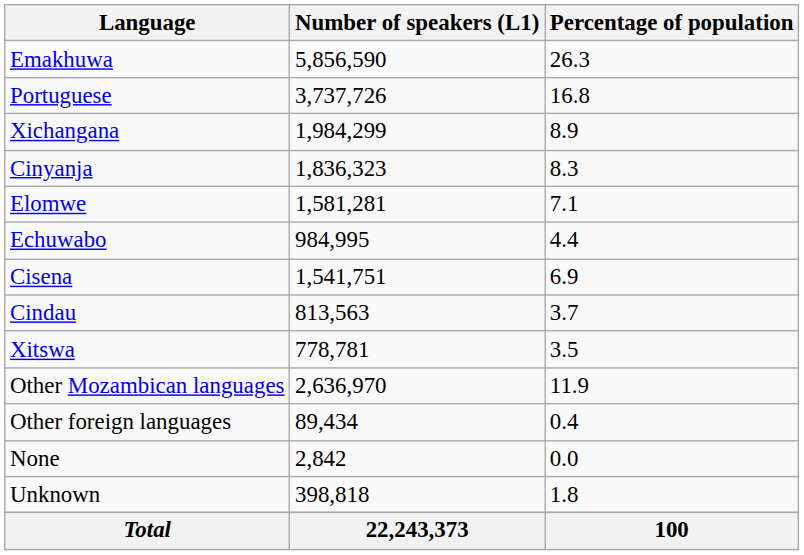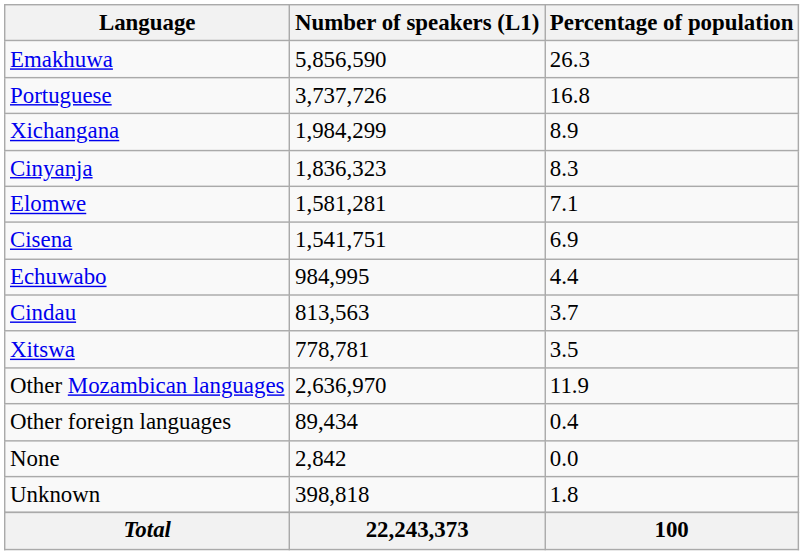 <table class="wikitable sortable">
 <tr>
 <th>Language</th>
 <th>Number of speakers (L1)</th>
 <th>Percentage of population</th>
 </tr>
 <tr>
 <td><a href='#'>Emakhuwa</a></td>
 <td>5,856,590</td>
 <td>26.3</td>
 </tr>
 <tr>
 <td><a href='#'>Portuguese</a></td>
 <td>3,737,726</td>
 <td>16.8</td>
 </tr>
 <tr>
 <td><a href='#'>Xichangana</a></td>
 <td>1,984,299</td>
 <td>8.9</td>
 </tr>
 <tr>
 <td><a href='#'>Cinyanja</a></td>
 <td>1,836,323</td>
 <td>8.3</td>
 </tr>
 <tr>
 <td><a href='#'>Elomwe</a></td>
 <td>1,581,281</td>
 <td>7.1</td>
 </tr>
 <tr>
+<td><a href='#'>Cisena</a></td>
+<td>1,541,751</td>
+<td>6.9</td>
+</tr>
+<tr>
 <td><a href='#'>Echuwabo</a></td>
 <td>984,995</td>
 <td>4.4</td>
-</tr>
-<tr>
-<td><a href='#'>Cisena</a></td>
-<td>1,541,751</td>
-<td>6.9</td>
 </tr>
 <tr>
 <td><a href='#'>Cindau</a></td>
 <td>813,563</td>
 <td>3.7</td>
 </tr>
 <tr>
 <td><a href='#'>Xitswa</a></td>
 <td>778,781</td>
 <td>3.5</td>
 </tr>
 <tr>
 <td>Other <a href='#'>Mozambican languages</a></td>
 <td>2,636,970</td>
 <td>11.9</td>
 </tr>
 <tr>
 <td>Other foreign languages</td>
 <td>89,434</td>
 <td>0.4</td>
 </tr>
 <tr>
 <td>None</td>
 <td>2,842</td>
 <td>0.0</td>
 </tr>
 <tr>
 <td>Unknown</td>
 <td>398,818</td>
 <td>1.8</td>
 </tr>
 <tr class="sortbottom">
 </tr>
 <tr class="sortbottom">
 <th><em>Total</em></th>
 <th>22,243,373</th>
 <th>100</th>
 </tr>
 </table>
